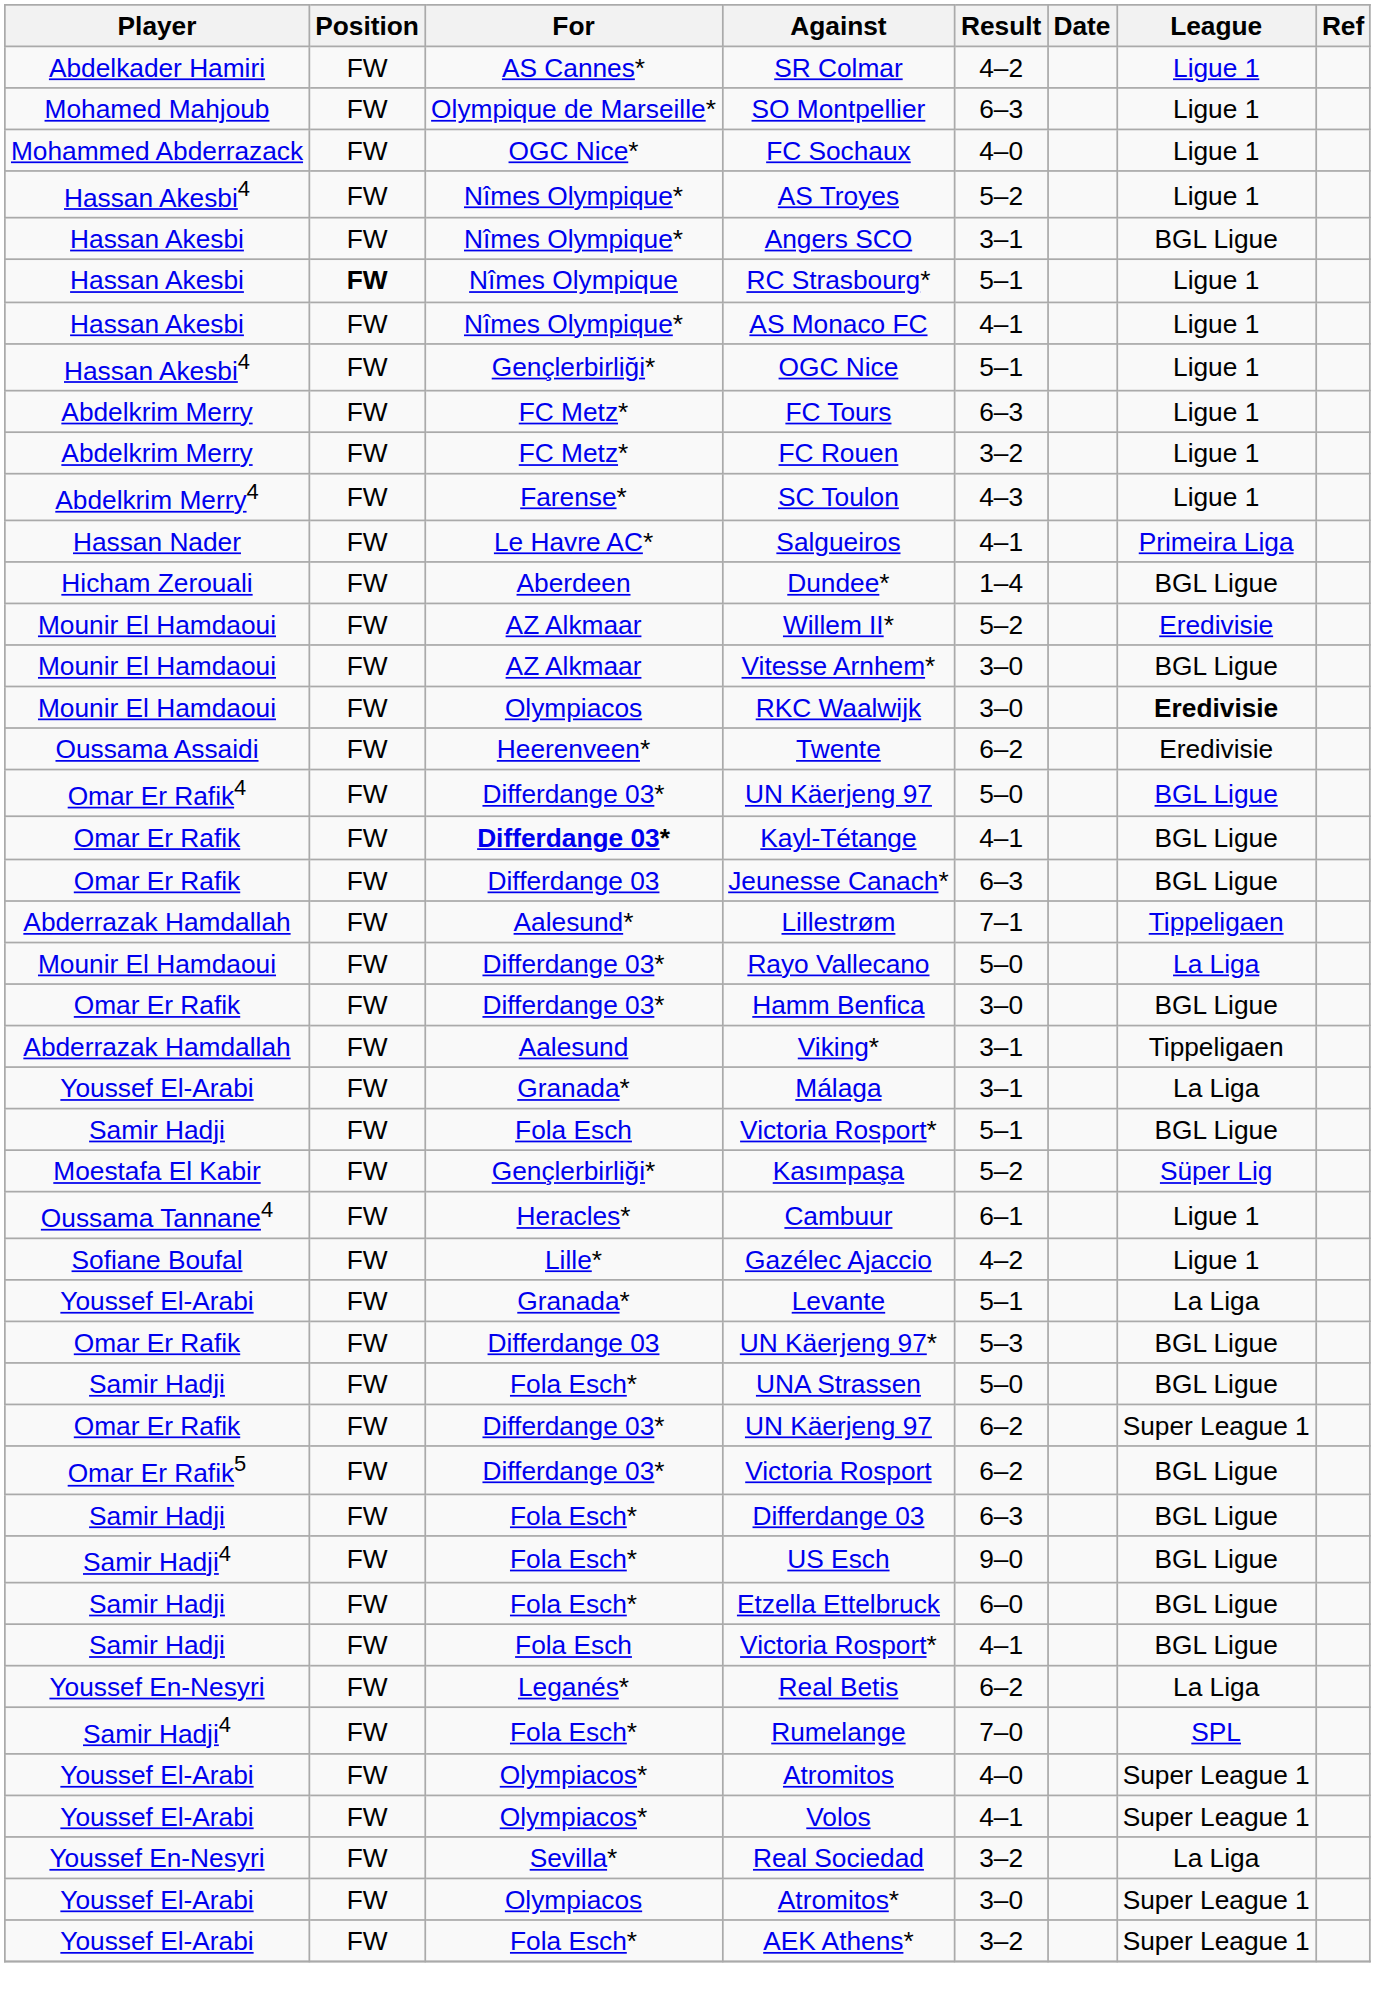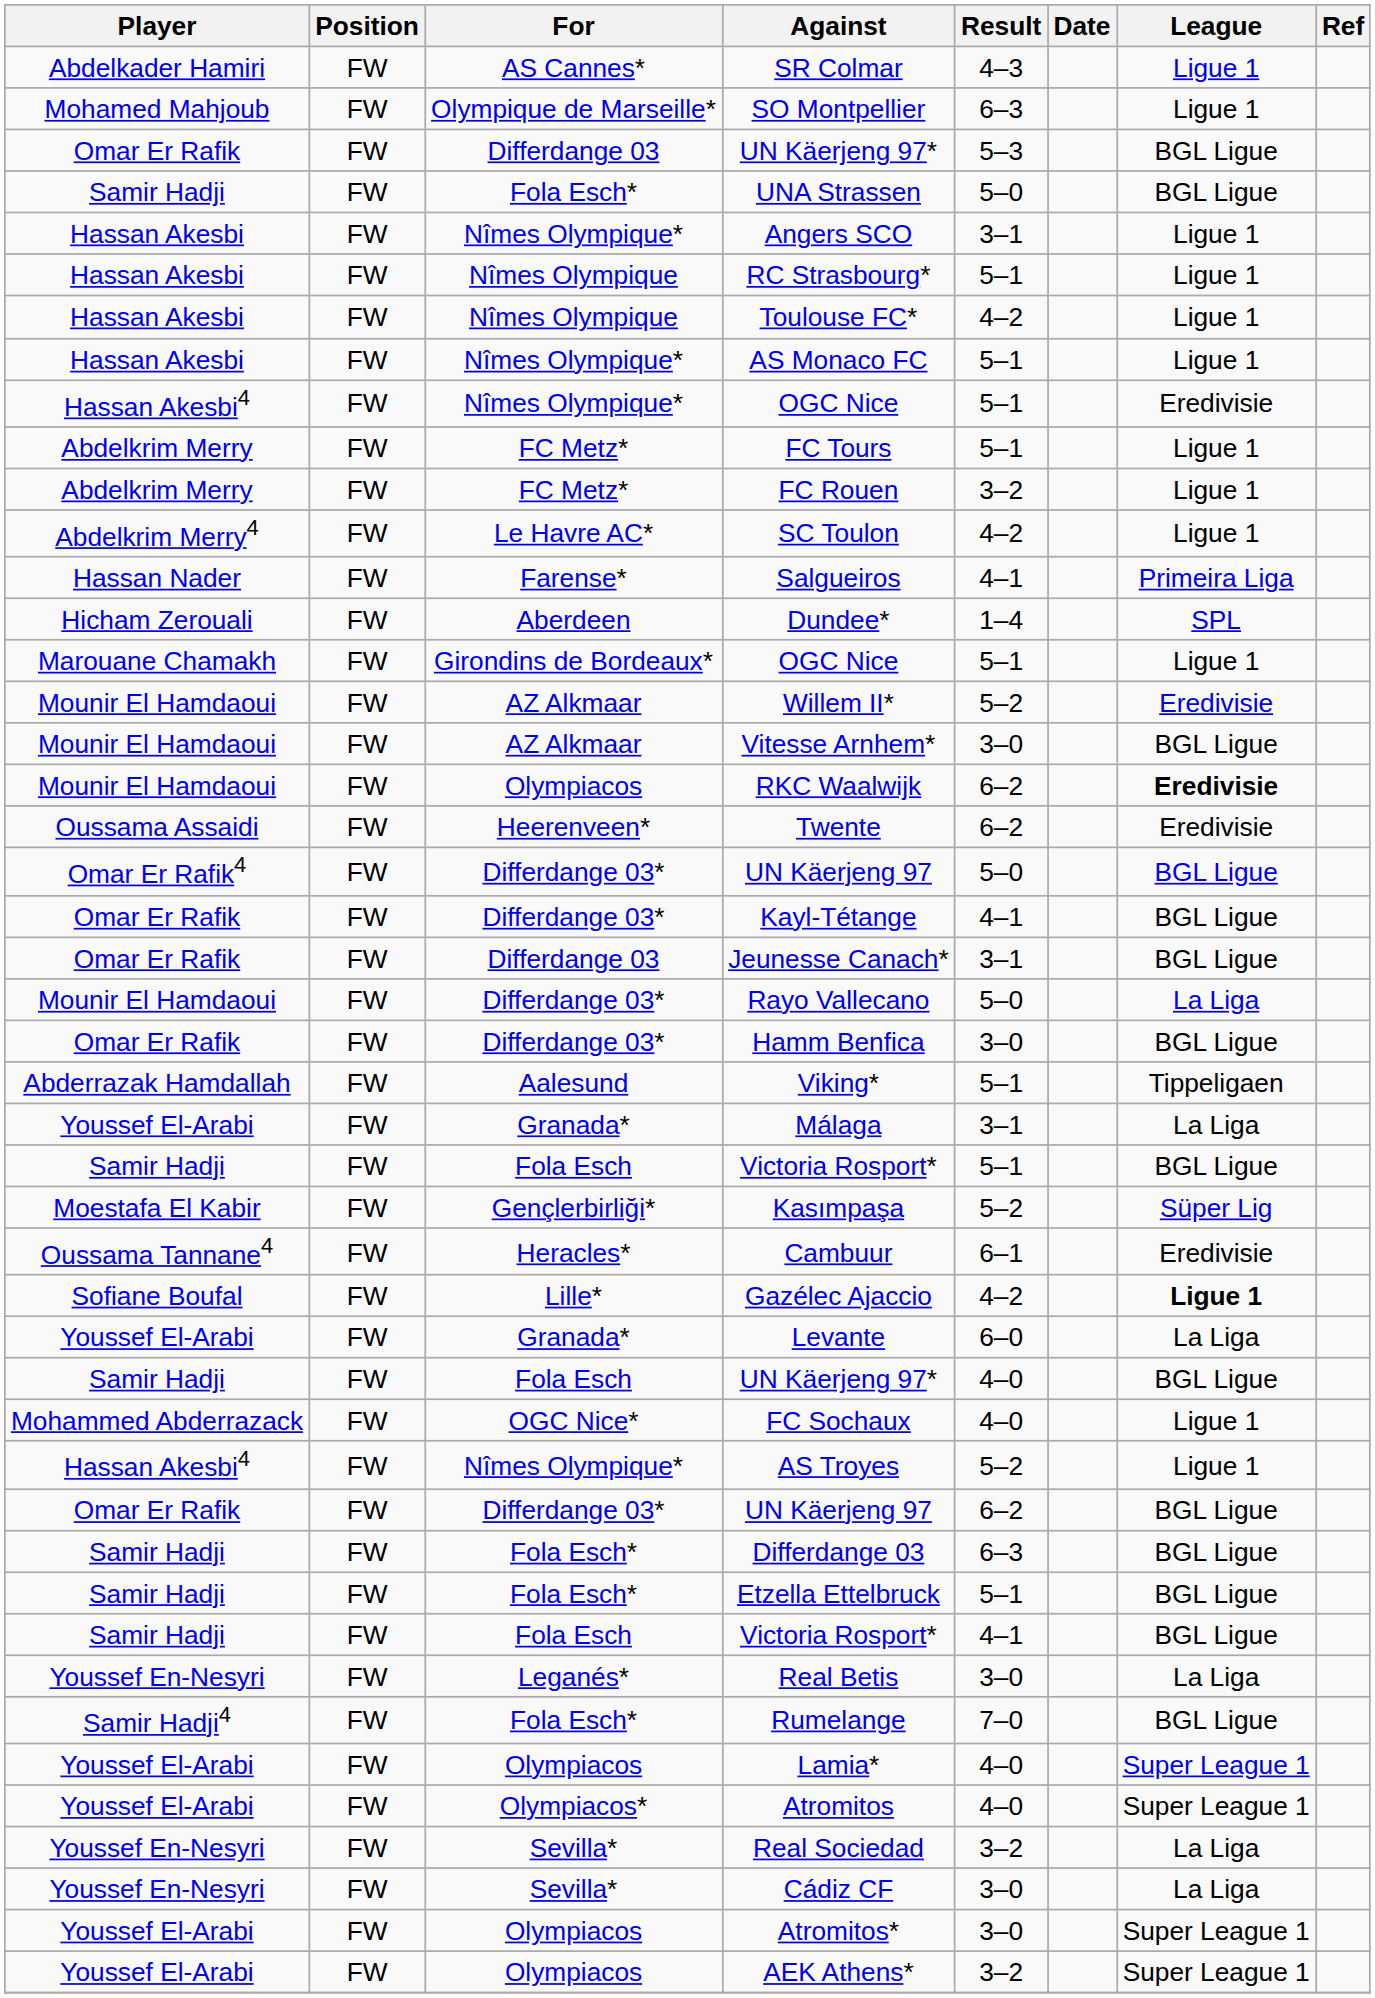 <table class="wikitable plainrowheaders sortable" style="text-align:center;font-size:95%">
 <tr>
 <th>Player</th>
 <th>Position</th>
 <th>For</th>
 <th>Against</th>
 <th align=center>Result</th>
 <th>Date</th>
 <th>League</th>
 <th class="unsortable" align="center">Ref</th>
 </tr>
 <tr>
 <td><a href='#'>Abdelkader Hamiri</a></td>
 <td>FW</td>
 <td><a href='#'>AS Cannes</a>*</td>
 <td><a href='#'>SR Colmar</a></td>
-<td>4–2</td>
+<td>4–3</td>
 <td></td>
 <td><a href='#'>Ligue 1</a></td>
 <td></td>
 </tr>
 <tr>
 <td><a href='#'>Mohamed Mahjoub</a></td>
 <td>FW</td>
 <td><a href='#'>Olympique de Marseille</a>*</td>
 <td><a href='#'>SO Montpellier</a></td>
 <td>6–3</td>
 <td></td>
 <td>Ligue 1</td>
 <td></td>
 </tr>
 <tr>
-<td><a href='#'>Mohammed Abderrazack</a></td>
+<td><a href='#'>Omar Er Rafik</a></td>
 <td>FW</td>
-<td><a href='#'>OGC Nice</a>*</td>
-<td><a href='#'>FC Sochaux</a></td>
-<td>4–0</td>
+<td><a href='#'>Differdange 03</a></td>
+<td><a href='#'>UN Käerjeng 97</a>*</td>
+<td>5–3</td>
 <td></td>
-<td>Ligue 1</td>
+<td>BGL Ligue</td>
 <td></td>
 </tr>
 <tr>
-<td><a href='#'>Hassan Akesbi</a><sup>4</sup></td>
+<td><a href='#'>Samir Hadji</a></td>
 <td>FW</td>
-<td><a href='#'>Nîmes Olympique</a>*</td>
-<td><a href='#'>AS Troyes</a></td>
-<td>5–2</td>
+<td><a href='#'>Fola Esch</a>*</td>
+<td><a href='#'>UNA Strassen</a></td>
+<td>5–0</td>
 <td></td>
-<td>Ligue 1</td>
+<td>BGL Ligue</td>
 <td></td>
 </tr>
 <tr>
 <td><a href='#'>Hassan Akesbi</a></td>
 <td>FW</td>
 <td><a href='#'>Nîmes Olympique</a>*</td>
 <td><a href='#'>Angers SCO</a></td>
 <td>3–1</td>
 <td></td>
-<td>BGL Ligue</td>
+<td>Ligue 1</td>
 <td></td>
 </tr>
 <tr>
 <td><a href='#'>Hassan Akesbi</a></td>
-<td><strong>FW</strong></td>
+<td>FW</td>
 <td><a href='#'>Nîmes Olympique</a></td>
 <td><a href='#'>RC Strasbourg</a>*</td>
 <td>5–1</td>
 <td></td>
 <td>Ligue 1</td>
 <td></td>
 </tr>
 <tr>
 <td><a href='#'>Hassan Akesbi</a></td>
 <td>FW</td>
+<td><a href='#'>Nîmes Olympique</a></td>
+<td><a href='#'>Toulouse FC</a>*</td>
+<td>4–2</td>
+<td></td>
+<td>Ligue 1</td>
+<td></td>
+</tr>
+<tr>
+<td><a href='#'>Hassan Akesbi</a></td>
+<td>FW</td>
 <td><a href='#'>Nîmes Olympique</a>*</td>
 <td><a href='#'>AS Monaco FC</a></td>
-<td>4–1</td>
+<td>5–1</td>
 <td></td>
 <td>Ligue 1</td>
 <td></td>
 </tr>
 <tr>
 <td><a href='#'>Hassan Akesbi</a><sup>4</sup></td>
 <td>FW</td>
-<td><a href='#'>Gençlerbirliği</a>*</td>
+<td><a href='#'>Nîmes Olympique</a>*</td>
 <td><a href='#'>OGC Nice</a></td>
 <td>5–1</td>
 <td></td>
-<td>Ligue 1</td>
+<td>Eredivisie</td>
 <td></td>
 </tr>
 <tr>
 <td><a href='#'>Abdelkrim Merry</a></td>
 <td>FW</td>
 <td><a href='#'>FC Metz</a>*</td>
 <td><a href='#'>FC Tours</a></td>
-<td>6–3</td>
+<td>5–1</td>
 <td></td>
 <td>Ligue 1</td>
 <td></td>
 </tr>
 <tr>
 <td><a href='#'>Abdelkrim Merry</a></td>
 <td>FW</td>
 <td><a href='#'>FC Metz</a>*</td>
 <td><a href='#'>FC Rouen</a></td>
 <td>3–2</td>
 <td></td>
 <td>Ligue 1</td>
 <td></td>
 </tr>
 <tr>
 <td><a href='#'>Abdelkrim Merry</a><sup>4</sup></td>
 <td>FW</td>
-<td><a href='#'>Farense</a>*</td>
+<td><a href='#'>Le Havre AC</a>*</td>
 <td><a href='#'>SC Toulon</a></td>
-<td>4–3</td>
+<td>4–2</td>
 <td></td>
 <td>Ligue 1</td>
 <td></td>
 </tr>
 <tr>
 <td><a href='#'>Hassan Nader</a></td>
 <td>FW</td>
-<td><a href='#'>Le Havre AC</a>*</td>
+<td><a href='#'>Farense</a>*</td>
 <td><a href='#'>Salgueiros</a></td>
 <td>4–1</td>
 <td></td>
 <td><a href='#'>Primeira Liga</a></td>
 <td></td>
 </tr>
 <tr>
 <td><a href='#'>Hicham Zerouali</a></td>
 <td>FW</td>
 <td><a href='#'>Aberdeen</a></td>
 <td><a href='#'>Dundee</a>*</td>
 <td>1–4</td>
 <td></td>
-<td>BGL Ligue</td>
+<td><a href='#'>SPL</a></td>
+<td></td>
+</tr>
+<tr>
+<td><a href='#'>Marouane Chamakh</a></td>
+<td>FW</td>
+<td><a href='#'>Girondins de Bordeaux</a>*</td>
+<td><a href='#'>OGC Nice</a></td>
+<td>5–1</td>
+<td></td>
+<td>Ligue 1</td>
 <td></td>
 </tr>
 <tr>
 <td><a href='#'>Mounir El Hamdaoui</a></td>
 <td>FW</td>
 <td><a href='#'>AZ Alkmaar</a></td>
 <td><a href='#'>Willem II</a>*</td>
 <td>5–2</td>
 <td></td>
 <td><a href='#'>Eredivisie</a></td>
 <td></td>
 </tr>
 <tr>
 <td><a href='#'>Mounir El Hamdaoui</a></td>
 <td>FW</td>
 <td><a href='#'>AZ Alkmaar</a></td>
 <td><a href='#'>Vitesse Arnhem</a>*</td>
 <td>3–0</td>
 <td></td>
 <td>BGL Ligue</td>
 <td></td>
 </tr>
 <tr>
 <td><a href='#'>Mounir El Hamdaoui</a></td>
 <td>FW</td>
 <td><a href='#'>Olympiacos</a></td>
 <td><a href='#'>RKC Waalwijk</a></td>
-<td>3–0</td>
+<td>6–2</td>
 <td></td>
 <td><strong>Eredivisie</strong></td>
 <td></td>
 </tr>
 <tr>
 <td><a href='#'>Oussama Assaidi</a></td>
 <td>FW</td>
 <td><a href='#'>Heerenveen</a>*</td>
 <td><a href='#'>Twente</a></td>
 <td>6–2</td>
 <td></td>
 <td>Eredivisie</td>
 <td></td>
 </tr>
 <tr>
 <td><a href='#'>Omar Er Rafik</a><sup>4</sup></td>
 <td>FW</td>
 <td><a href='#'>Differdange 03</a>*</td>
 <td><a href='#'>UN Käerjeng 97</a></td>
 <td>5–0</td>
 <td></td>
 <td><a href='#'>BGL Ligue</a></td>
 <td></td>
 </tr>
 <tr>
 <td><a href='#'>Omar Er Rafik</a></td>
 <td>FW</td>
-<td><strong><a href='#'>Differdange 03</a>*</strong></td>
+<td><a href='#'>Differdange 03</a>*</td>
 <td><a href='#'>Kayl-Tétange</a></td>
 <td>4–1</td>
 <td></td>
 <td>BGL Ligue</td>
 <td></td>
 </tr>
 <tr>
 <td><a href='#'>Omar Er Rafik</a></td>
 <td>FW</td>
 <td><a href='#'>Differdange 03</a></td>
 <td><a href='#'>Jeunesse Canach</a>*</td>
-<td>6–3</td>
+<td>3–1</td>
 <td></td>
 <td>BGL Ligue</td>
-<td></td>
-</tr>
-<tr>
-<td><a href='#'>Abderrazak Hamdallah</a></td>
-<td>FW</td>
-<td><a href='#'>Aalesund</a>*</td>
-<td><a href='#'>Lillestrøm</a></td>
-<td>7–1</td>
-<td></td>
-<td><a href='#'>Tippeligaen</a></td>
 <td></td>
 </tr>
 <tr>
 <td><a href='#'>Mounir El Hamdaoui</a></td>
 <td>FW</td>
 <td><a href='#'>Differdange 03</a>*</td>
 <td><a href='#'>Rayo Vallecano</a></td>
 <td>5–0</td>
 <td></td>
 <td><a href='#'>La Liga</a></td>
 <td></td>
 </tr>
 <tr>
 <td><a href='#'>Omar Er Rafik</a></td>
 <td>FW</td>
 <td><a href='#'>Differdange 03</a>*</td>
 <td><a href='#'>Hamm Benfica</a></td>
 <td>3–0</td>
 <td></td>
 <td>BGL Ligue</td>
 <td></td>
 </tr>
 <tr>
 <td><a href='#'>Abderrazak Hamdallah</a></td>
 <td>FW</td>
 <td><a href='#'>Aalesund</a></td>
 <td><a href='#'>Viking</a>*</td>
-<td>3–1</td>
+<td>5–1</td>
 <td></td>
 <td>Tippeligaen</td>
 <td></td>
 </tr>
 <tr>
 <td><a href='#'>Youssef El-Arabi</a></td>
 <td>FW</td>
 <td><a href='#'>Granada</a>*</td>
 <td><a href='#'>Málaga</a></td>
 <td>3–1</td>
 <td></td>
 <td>La Liga</td>
 <td></td>
 </tr>
 <tr>
 <td><a href='#'>Samir Hadji</a></td>
 <td>FW</td>
 <td><a href='#'>Fola Esch</a></td>
 <td><a href='#'>Victoria Rosport</a>*</td>
 <td>5–1</td>
 <td></td>
 <td>BGL Ligue</td>
 <td></td>
 </tr>
 <tr>
 <td><a href='#'>Moestafa El Kabir</a></td>
 <td>FW</td>
 <td><a href='#'>Gençlerbirliği</a>*</td>
 <td><a href='#'>Kasımpaşa</a></td>
 <td>5–2</td>
 <td></td>
 <td><a href='#'>Süper Lig</a></td>
 <td></td>
 </tr>
 <tr>
 <td><a href='#'>Oussama Tannane</a><sup>4</sup></td>
 <td>FW</td>
 <td><a href='#'>Heracles</a>*</td>
 <td><a href='#'>Cambuur</a></td>
 <td>6–1</td>
 <td></td>
-<td>Ligue 1</td>
+<td>Eredivisie</td>
 <td></td>
 </tr>
 <tr>
 <td><a href='#'>Sofiane Boufal</a></td>
 <td>FW</td>
 <td><a href='#'>Lille</a>*</td>
 <td><a href='#'>Gazélec Ajaccio</a></td>
 <td>4–2</td>
 <td></td>
-<td>Ligue 1</td>
+<td><strong>Ligue 1</strong></td>
 <td></td>
 </tr>
 <tr>
 <td><a href='#'>Youssef El-Arabi</a></td>
 <td>FW</td>
 <td><a href='#'>Granada</a>*</td>
 <td><a href='#'>Levante</a></td>
-<td>5–1</td>
+<td>6–0</td>
 <td></td>
 <td>La Liga</td>
 <td></td>
 </tr>
 <tr>
-<td><a href='#'>Omar Er Rafik</a></td>
+<td><a href='#'>Samir Hadji</a></td>
 <td>FW</td>
-<td><a href='#'>Differdange 03</a></td>
+<td><a href='#'>Fola Esch</a></td>
 <td><a href='#'>UN Käerjeng 97</a>*</td>
-<td>5–3</td>
+<td>4–0</td>
 <td></td>
 <td>BGL Ligue</td>
 <td></td>
 </tr>
 <tr>
-<td><a href='#'>Samir Hadji</a></td>
+<td><a href='#'>Mohammed Abderrazack</a></td>
 <td>FW</td>
-<td><a href='#'>Fola Esch</a>*</td>
-<td><a href='#'>UNA Strassen</a></td>
-<td>5–0</td>
+<td><a href='#'>OGC Nice</a>*</td>
+<td><a href='#'>FC Sochaux</a></td>
+<td>4–0</td>
 <td></td>
-<td>BGL Ligue</td>
+<td>Ligue 1</td>
+<td></td>
+</tr>
+<tr>
+<td><a href='#'>Hassan Akesbi</a><sup>4</sup></td>
+<td>FW</td>
+<td><a href='#'>Nîmes Olympique</a>*</td>
+<td><a href='#'>AS Troyes</a></td>
+<td>5–2</td>
+<td></td>
+<td>Ligue 1</td>
 <td></td>
 </tr>
 <tr>
 <td><a href='#'>Omar Er Rafik</a></td>
 <td>FW</td>
 <td><a href='#'>Differdange 03</a>*</td>
 <td><a href='#'>UN Käerjeng 97</a></td>
-<td>6–2</td>
-<td></td>
-<td>Super League 1</td>
-<td></td>
-</tr>
-<tr>
-<td><a href='#'>Omar Er Rafik</a><sup>5</sup></td>
-<td>FW</td>
-<td><a href='#'>Differdange 03</a>*</td>
-<td><a href='#'>Victoria Rosport</a></td>
 <td>6–2</td>
 <td></td>
 <td>BGL Ligue</td>
 <td></td>
 </tr>
 <tr>
 <td><a href='#'>Samir Hadji</a></td>
 <td>FW</td>
 <td><a href='#'>Fola Esch</a>*</td>
 <td><a href='#'>Differdange 03</a></td>
 <td>6–3</td>
 <td></td>
 <td>BGL Ligue</td>
 <td></td>
 </tr>
 <tr>
-<td><a href='#'>Samir Hadji</a><sup>4</sup></td>
-<td>FW</td>
-<td><a href='#'>Fola Esch</a>*</td>
-<td><a href='#'>US Esch</a></td>
-<td>9–0</td>
-<td></td>
-<td>BGL Ligue</td>
-<td></td>
-</tr>
-<tr>
 <td><a href='#'>Samir Hadji</a></td>
 <td>FW</td>
 <td><a href='#'>Fola Esch</a>*</td>
 <td><a href='#'>Etzella Ettelbruck</a></td>
-<td>6–0</td>
+<td>5–1</td>
 <td></td>
 <td>BGL Ligue</td>
 <td></td>
 </tr>
 <tr>
 <td><a href='#'>Samir Hadji</a></td>
 <td>FW</td>
 <td><a href='#'>Fola Esch</a></td>
 <td><a href='#'>Victoria Rosport</a>*</td>
 <td>4–1</td>
 <td></td>
 <td>BGL Ligue</td>
 <td></td>
 </tr>
 <tr>
 <td><a href='#'>Youssef En-Nesyri</a></td>
 <td>FW</td>
 <td><a href='#'>Leganés</a>*</td>
 <td><a href='#'>Real Betis</a></td>
-<td>6–2</td>
+<td>3–0</td>
 <td></td>
 <td>La Liga</td>
 <td></td>
 </tr>
 <tr>
 <td><a href='#'>Samir Hadji</a><sup>4</sup></td>
 <td>FW</td>
 <td><a href='#'>Fola Esch</a>*</td>
 <td><a href='#'>Rumelange</a></td>
 <td>7–0</td>
 <td></td>
-<td><a href='#'>SPL</a></td>
+<td>BGL Ligue</td>
+<td></td>
+</tr>
+<tr>
+<td><a href='#'>Youssef El-Arabi</a></td>
+<td>FW</td>
+<td><a href='#'>Olympiacos</a></td>
+<td><a href='#'>Lamia</a>*</td>
+<td>4–0</td>
+<td></td>
+<td><a href='#'>Super League 1</a></td>
 <td></td>
 </tr>
 <tr>
 <td><a href='#'>Youssef El-Arabi</a></td>
 <td>FW</td>
 <td><a href='#'>Olympiacos</a>*</td>
 <td><a href='#'>Atromitos</a></td>
 <td>4–0</td>
 <td></td>
 <td>Super League 1</td>
 <td></td>
 </tr>
 <tr>
-<td><a href='#'>Youssef El-Arabi</a></td>
+<td><a href='#'>Youssef En-Nesyri</a></td>
 <td>FW</td>
-<td><a href='#'>Olympiacos</a>*</td>
-<td><a href='#'>Volos</a></td>
-<td>4–1</td>
+<td><a href='#'>Sevilla</a>*</td>
+<td><a href='#'>Real Sociedad</a></td>
+<td>3–2</td>
 <td></td>
-<td>Super League 1</td>
+<td>La Liga</td>
 <td></td>
 </tr>
 <tr>
 <td><a href='#'>Youssef En-Nesyri</a></td>
 <td>FW</td>
 <td><a href='#'>Sevilla</a>*</td>
-<td><a href='#'>Real Sociedad</a></td>
-<td>3–2</td>
+<td><a href='#'>Cádiz CF</a></td>
+<td>3–0</td>
 <td></td>
 <td>La Liga</td>
 <td></td>
 </tr>
 <tr>
 <td><a href='#'>Youssef El-Arabi</a></td>
 <td>FW</td>
 <td><a href='#'>Olympiacos</a></td>
 <td><a href='#'>Atromitos</a>*</td>
 <td>3–0</td>
 <td></td>
 <td>Super League 1</td>
 <td></td>
 </tr>
 <tr>
 <td><a href='#'>Youssef El-Arabi</a></td>
 <td>FW</td>
-<td><a href='#'>Fola Esch</a>*</td>
+<td><a href='#'>Olympiacos</a></td>
 <td><a href='#'>AEK Athens</a>*</td>
 <td>3–2</td>
 <td></td>
 <td>Super League 1</td>
 <td></td>
 </tr>
 <tr>
 </tr>
 </table>
